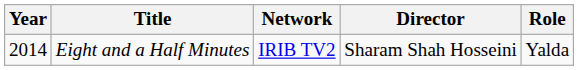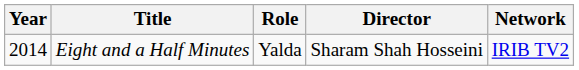 <table class="wikitable sortable">
 <tr>
 <th>Year</th>
 <th>Title</th>
+<th>Role</th>
+<th>Director</th>
 <th>Network</th>
-<th>Director</th>
-<th>Role</th>
 </tr>
 <tr>
 <td>2014</td>
 <td><em>Eight and a Half Minutes</em></td>
+<td>Yalda</td>
+<td>Sharam Shah Hosseini</td>
 <td><a href='#'>IRIB TV2</a></td>
-<td>Sharam Shah Hosseini</td>
-<td>Yalda</td>
 </tr>
 </table>
